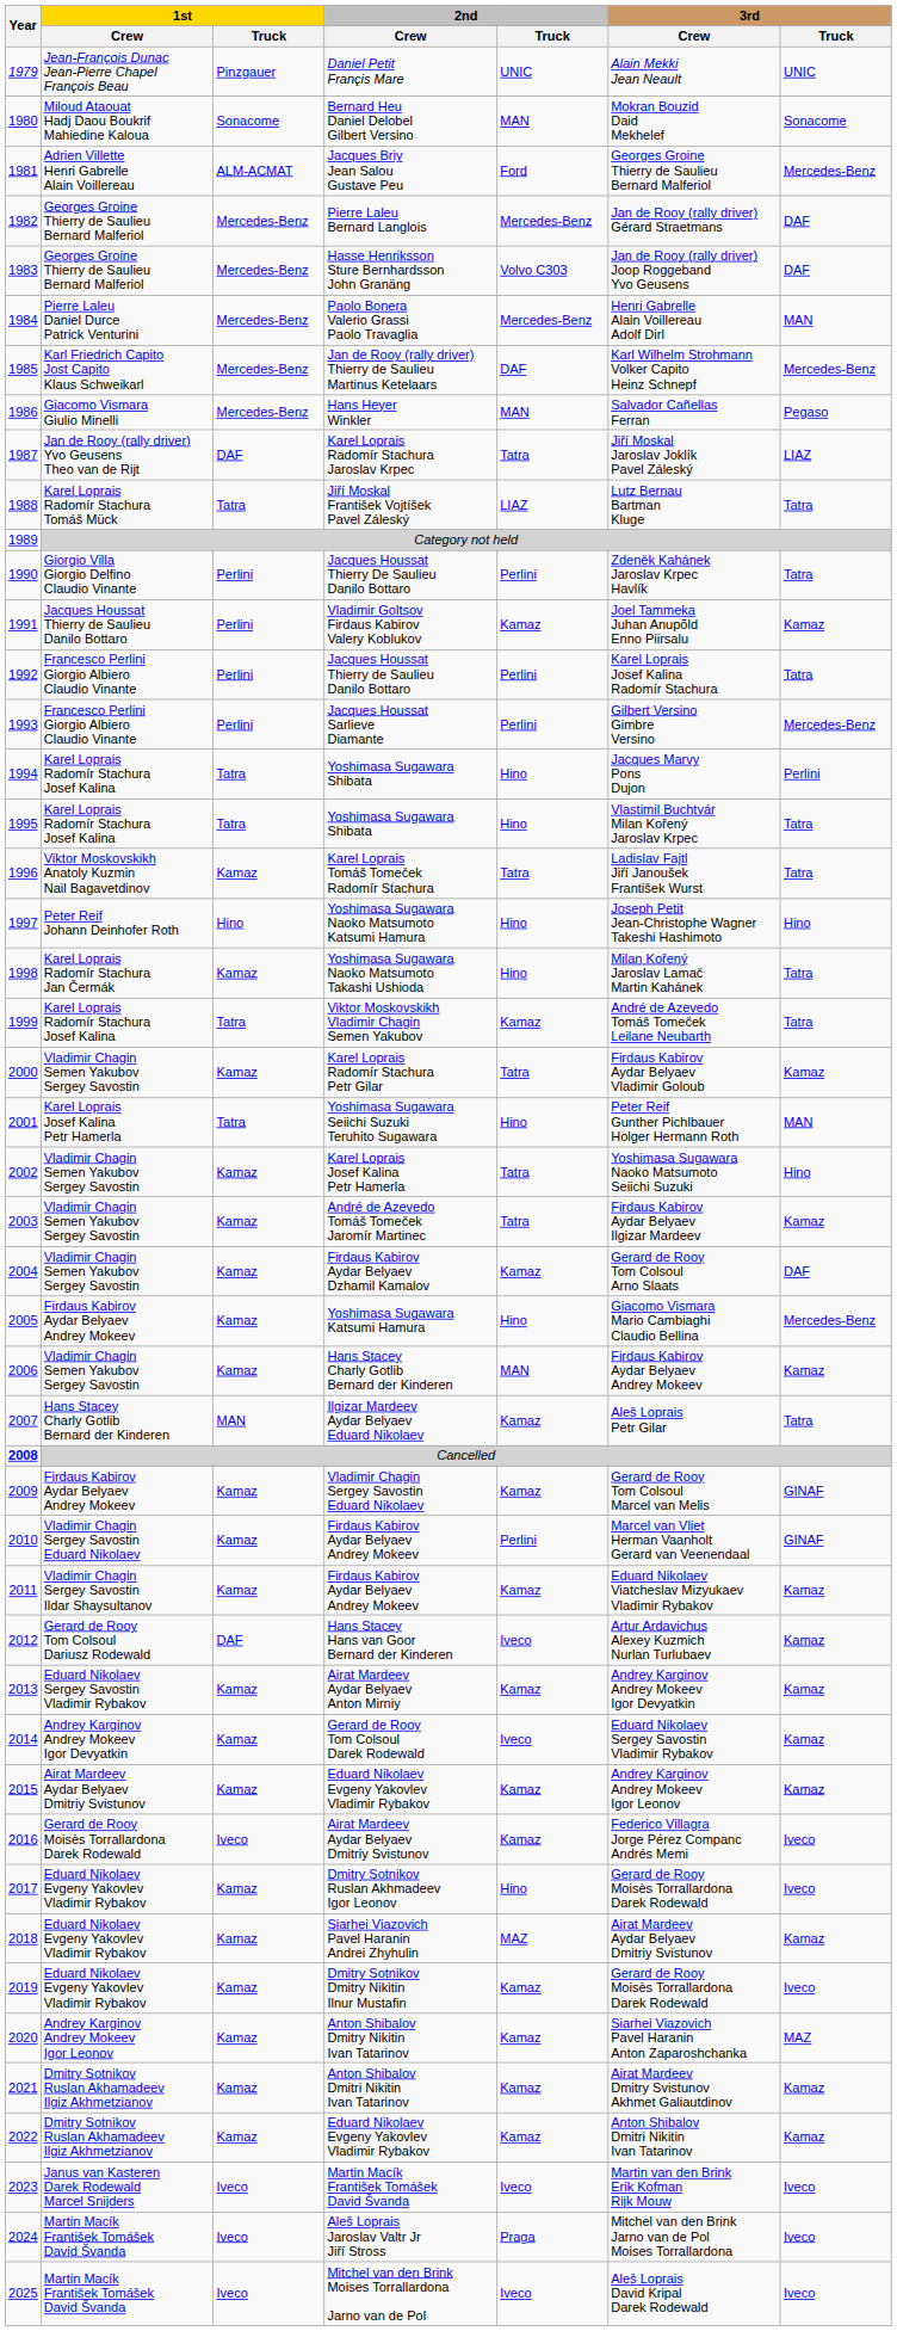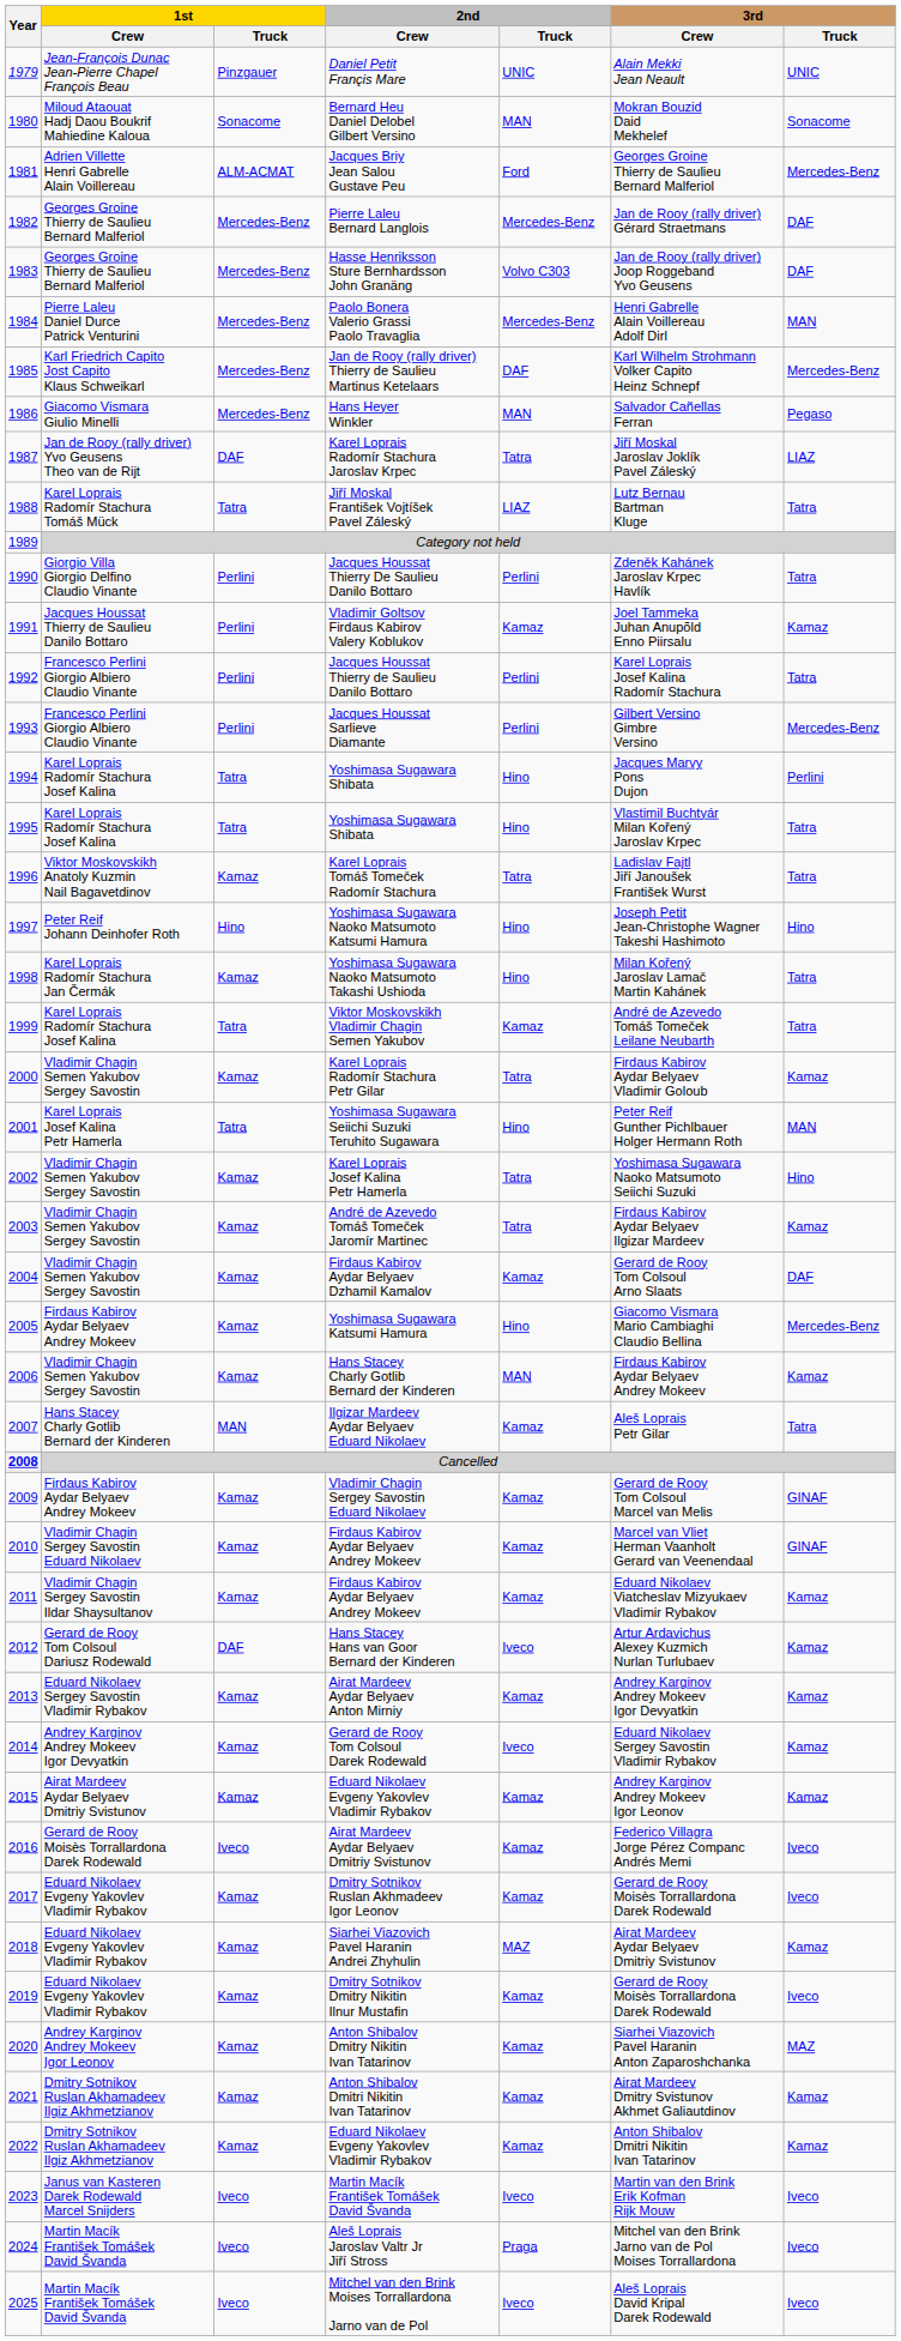 <table class="wikitable" style="font-size:85%; text-align:left;">
 <tr>
 <th rowspan=2 width=4%>Year</th>
 <th colspan=2 style="width:32%; background:gold">1st</th>
 <th colspan=2 style="width:32%; background:silver">2nd</th>
 <th colspan=2 style="width:32%; background:#cc9966">3rd</th>
 </tr>
 <tr>
 <th>Crew</th>
 <th>Truck</th>
 <th>Crew</th>
 <th>Truck</th>
 <th>Crew</th>
 <th>Truck</th>
 </tr>
 <tr>
 <td align=center><em><a href='#'>1979</a></em></td>
 <td><em> <a href='#'>Jean-François Dunac</a><br> Jean-Pierre Chapel<br> François Beau</em></td>
 <td><a href='#'>Pinzgauer</a></td>
 <td><em> <a href='#'>Daniel Petit</a><br> Françis Mare</em></td>
 <td><a href='#'>UNIC</a></td>
 <td><em> <a href='#'>Alain Mekki</a><br> Jean Neault</em></td>
 <td><a href='#'>UNIC</a></td>
 </tr>
 <tr>
 <td align=center><a href='#'>1980</a></td>
 <td> <a href='#'>Miloud Ataouat</a><br> Hadj Daou Boukrif<br> Mahiedine Kaloua</td>
 <td><a href='#'>Sonacome</a></td>
 <td> <a href='#'>Bernard Heu</a><br> Daniel Delobel<br> Gilbert Versino</td>
 <td><a href='#'>MAN</a></td>
 <td> <a href='#'>Mokran Bouzid</a><br> Daid<br> Mekhelef</td>
 <td><a href='#'>Sonacome</a></td>
 </tr>
 <tr>
 <td align=center><a href='#'>1981</a></td>
 <td> <a href='#'>Adrien Villette</a><br> Henri Gabrelle<br> Alain Voillereau</td>
 <td><a href='#'>ALM-ACMAT</a></td>
 <td> <a href='#'>Jacques Briy</a><br> Jean Salou<br> Gustave Peu</td>
 <td><a href='#'>Ford</a></td>
 <td> <a href='#'>Georges Groine</a><br> Thierry de Saulieu<br> Bernard Malferiol</td>
 <td><a href='#'>Mercedes-Benz</a></td>
 </tr>
 <tr>
 <td align=center><a href='#'>1982</a></td>
 <td> <a href='#'>Georges Groine</a><br> Thierry de Saulieu<br> Bernard Malferiol</td>
 <td><a href='#'>Mercedes-Benz</a></td>
 <td> <a href='#'>Pierre Laleu</a><br> Bernard Langlois</td>
 <td><a href='#'>Mercedes-Benz</a></td>
 <td> <a href='#'>Jan de Rooy (rally driver)</a><br> Gérard Straetmans</td>
 <td><a href='#'>DAF</a></td>
 </tr>
 <tr>
 <td align=center><a href='#'>1983</a></td>
 <td> <a href='#'>Georges Groine</a><br> Thierry de Saulieu<br> Bernard Malferiol</td>
 <td><a href='#'>Mercedes-Benz</a></td>
 <td> <a href='#'>Hasse Henriksson</a><br> Sture Bernhardsson<br> John Granäng</td>
 <td><a href='#'>Volvo C303</a></td>
 <td> <a href='#'>Jan de Rooy (rally driver)</a><br> Joop Roggeband<br> Yvo Geusens</td>
 <td><a href='#'>DAF</a></td>
 </tr>
 <tr>
 <td align=center><a href='#'>1984</a></td>
 <td> <a href='#'>Pierre Laleu</a><br> Daniel Durce<br> Patrick Venturini</td>
 <td><a href='#'>Mercedes-Benz</a></td>
 <td> <a href='#'>Paolo Bonera</a><br> Valerio Grassi<br> Paolo Travaglia</td>
 <td><a href='#'>Mercedes-Benz</a></td>
 <td> <a href='#'>Henri Gabrelle</a><br> Alain Voillereau<br> Adolf Dirl</td>
 <td><a href='#'>MAN</a></td>
 </tr>
 <tr>
 <td align=center><a href='#'>1985</a></td>
 <td> <a href='#'>Karl Friedrich Capito</a><br> <a href='#'>Jost Capito</a><br> Klaus Schweikarl</td>
 <td><a href='#'>Mercedes-Benz</a></td>
 <td> <a href='#'>Jan de Rooy (rally driver)</a><br> Thierry de Saulieu<br> Martinus Ketelaars</td>
 <td><a href='#'>DAF</a></td>
 <td> <a href='#'>Karl Wilhelm Strohmann</a><br> Volker Capito<br> Heinz Schnepf</td>
 <td><a href='#'>Mercedes-Benz</a></td>
 </tr>
 <tr>
 <td align=center><a href='#'>1986</a></td>
 <td> <a href='#'>Giacomo Vismara</a><br> Giulio Minelli</td>
 <td><a href='#'>Mercedes-Benz</a></td>
 <td> <a href='#'>Hans Heyer</a><br> Winkler</td>
 <td><a href='#'>MAN</a></td>
 <td> <a href='#'>Salvador Cañellas</a><br> Ferran</td>
 <td><a href='#'>Pegaso</a></td>
 </tr>
 <tr>
 <td align=center><a href='#'>1987</a></td>
 <td> <a href='#'>Jan de Rooy (rally driver)</a><br> Yvo Geusens <br> Theo van de Rijt</td>
 <td><a href='#'>DAF</a></td>
 <td> <a href='#'>Karel Loprais</a><br> Radomír Stachura <br> Jaroslav Krpec</td>
 <td><a href='#'>Tatra</a></td>
 <td> <a href='#'>Jiří Moskal</a><br> Jaroslav Joklík<br> Pavel Záleský</td>
 <td><a href='#'>LIAZ</a></td>
 </tr>
 <tr>
 <td align=center><a href='#'>1988</a></td>
 <td> <a href='#'>Karel Loprais</a><br> Radomír Stachura <br> Tomáš Mück</td>
 <td><a href='#'>Tatra</a></td>
 <td> <a href='#'>Jiří Moskal</a><br> František Vojtíšek<br> Pavel Záleský</td>
 <td><a href='#'>LIAZ</a></td>
 <td> <a href='#'>Lutz Bernau</a><br> Bartman<br> Kluge</td>
 <td><a href='#'>Tatra</a></td>
 </tr>
 <tr>
 <td align=center><a href='#'>1989</a></td>
 <td bgcolor=lightgrey align=center colspan=6><em>Category not held</em></td>
 </tr>
 <tr>
 <td align=center><a href='#'>1990</a></td>
 <td> <a href='#'>Giorgio Villa</a><br> Giorgio Delfino<br> Claudio Vinante</td>
 <td><a href='#'>Perlini</a></td>
 <td> <a href='#'>Jacques Houssat</a><br> Thierry De Saulieu<br> Danilo Bottaro</td>
 <td><a href='#'>Perlini</a></td>
 <td> <a href='#'>Zdeněk Kahánek</a><br> Jaroslav Krpec <br> Havlík</td>
 <td><a href='#'>Tatra</a></td>
 </tr>
 <tr>
 <td align=center><a href='#'>1991</a></td>
 <td> <a href='#'>Jacques Houssat</a><br> Thierry de Saulieu<br> Danilo Bottaro</td>
 <td><a href='#'>Perlini</a></td>
 <td> <a href='#'>Vladimir Goltsov</a><br> Firdaus Kabirov<br> Valery Koblukov</td>
 <td><a href='#'>Kamaz</a></td>
 <td> <a href='#'>Joel Tammeka</a><br> Juhan Anupõld <br> Enno Piirsalu</td>
 <td><a href='#'>Kamaz</a></td>
 </tr>
 <tr>
 <td align=center><a href='#'>1992</a></td>
 <td> <a href='#'>Francesco Perlini</a><br> Giorgio Albiero<br> Claudio Vinante</td>
 <td><a href='#'>Perlini</a></td>
 <td> <a href='#'>Jacques Houssat</a><br> Thierry de Saulieu<br> Danilo Bottaro</td>
 <td><a href='#'>Perlini</a></td>
 <td> <a href='#'>Karel Loprais</a><br> Josef Kalina <br> Radomír Stachura</td>
 <td><a href='#'>Tatra</a></td>
 </tr>
 <tr>
 <td align=center><a href='#'>1993</a></td>
 <td> <a href='#'>Francesco Perlini</a><br> Giorgio Albiero<br> Claudio Vinante</td>
 <td><a href='#'>Perlini</a></td>
 <td> <a href='#'>Jacques Houssat</a><br>Sarlieve<br>Diamante</td>
 <td><a href='#'>Perlini</a></td>
 <td> <a href='#'>Gilbert Versino</a><br>Gimbre<br>Versino</td>
 <td><a href='#'>Mercedes-Benz</a></td>
 </tr>
 <tr>
 <td align=center><a href='#'>1994</a></td>
 <td> <a href='#'>Karel Loprais</a><br> Radomír Stachura <br> Josef Kalina</td>
 <td><a href='#'>Tatra</a></td>
 <td> <a href='#'>Yoshimasa Sugawara</a><br> Shibata</td>
 <td><a href='#'>Hino</a></td>
 <td> <a href='#'>Jacques Marvy</a><br> Pons<br> Dujon</td>
 <td><a href='#'>Perlini</a></td>
 </tr>
 <tr>
 <td align=center><a href='#'>1995</a></td>
 <td> <a href='#'>Karel Loprais</a><br> Radomír Stachura <br> Josef Kalina</td>
 <td><a href='#'>Tatra</a></td>
 <td> <a href='#'>Yoshimasa Sugawara</a><br> Shibata</td>
 <td><a href='#'>Hino</a></td>
 <td> <a href='#'>Vlastimil Buchtyár</a><br> Milan Kořený<br> Jaroslav Krpec</td>
 <td><a href='#'>Tatra</a></td>
 </tr>
 <tr>
 <td align=center><a href='#'>1996</a></td>
 <td> <a href='#'>Viktor Moskovskikh</a><br> Anatoly Kuzmin<br> Nail Bagavetdinov</td>
 <td><a href='#'>Kamaz</a></td>
 <td> <a href='#'>Karel Loprais</a><br> Tomáš Tomeček<br> Radomír Stachura</td>
 <td><a href='#'>Tatra</a></td>
 <td> <a href='#'>Ladislav Fajtl</a><br> Jiří Janoušek<br>František Wurst</td>
 <td><a href='#'>Tatra</a></td>
 </tr>
 <tr>
 <td align=center><a href='#'>1997</a></td>
 <td> <a href='#'>Peter Reif</a><br> Johann Deinhofer Roth</td>
 <td><a href='#'>Hino</a></td>
 <td> <a href='#'>Yoshimasa Sugawara</a><br> Naoko Matsumoto<br> Katsumi Hamura</td>
 <td><a href='#'>Hino</a></td>
 <td> <a href='#'>Joseph Petit</a><br> Jean-Christophe Wagner<br> Takeshi Hashimoto</td>
 <td><a href='#'>Hino</a></td>
 </tr>
 <tr>
 <td align=center><a href='#'>1998</a></td>
 <td> <a href='#'>Karel Loprais</a><br> Radomír Stachura <br> Jan Čermák</td>
 <td><a href='#'>Kamaz</a></td>
 <td> <a href='#'>Yoshimasa Sugawara</a><br> Naoko Matsumoto<br> Takashi Ushioda</td>
 <td><a href='#'>Hino</a></td>
 <td> <a href='#'>Milan Kořený</a><br> Jaroslav Lamač <br> Martin Kahánek</td>
 <td><a href='#'>Tatra</a></td>
 </tr>
 <tr>
 <td align=center><a href='#'>1999</a></td>
 <td> <a href='#'>Karel Loprais</a><br> Radomír Stachura <br> Josef Kalina</td>
 <td><a href='#'>Tatra</a></td>
 <td> <a href='#'>Viktor Moskovskikh</a><br> <a href='#'>Vladimir Chagin</a> <br> Semen Yakubov</td>
 <td><a href='#'>Kamaz</a></td>
 <td> <a href='#'>André de Azevedo</a><br> Tomáš Tomeček <br> <a href='#'>Leilane Neubarth</a></td>
 <td><a href='#'>Tatra</a></td>
 </tr>
 <tr>
 <td align=center><a href='#'>2000</a></td>
 <td> <a href='#'>Vladimir Chagin</a><br> Semen Yakubov <br> Sergey Savostin</td>
 <td><a href='#'>Kamaz</a></td>
 <td> <a href='#'>Karel Loprais</a><br> Radomír Stachura <br> Petr Gilar</td>
 <td><a href='#'>Tatra</a></td>
 <td> <a href='#'>Firdaus Kabirov</a><br> Aydar Belyaev <br> Vladimir Goloub</td>
 <td><a href='#'>Kamaz</a></td>
 </tr>
 <tr>
 <td align=center><a href='#'>2001</a></td>
 <td> <a href='#'>Karel Loprais</a><br> Josef Kalina <br> Petr Hamerla</td>
 <td><a href='#'>Tatra</a></td>
 <td> <a href='#'>Yoshimasa Sugawara</a><br> Seiichi Suzuki<br> Teruhito Sugawara</td>
 <td><a href='#'>Hino</a></td>
 <td> <a href='#'>Peter Reif</a><br> Gunther Pichlbauer<br> Holger Hermann Roth</td>
 <td><a href='#'>MAN</a></td>
 </tr>
 <tr>
 <td align=center><a href='#'>2002</a></td>
 <td> <a href='#'>Vladimir Chagin</a><br> Semen Yakubov <br> Sergey Savostin</td>
 <td><a href='#'>Kamaz</a></td>
 <td> <a href='#'>Karel Loprais</a><br> Josef Kalina <br> Petr Hamerla</td>
 <td><a href='#'>Tatra</a></td>
 <td> <a href='#'>Yoshimasa Sugawara</a><br> Naoko Matsumoto<br> Seiichi Suzuki</td>
 <td><a href='#'>Hino</a></td>
 </tr>
 <tr>
 <td align=center><a href='#'>2003</a></td>
 <td> <a href='#'>Vladimir Chagin</a><br> Semen Yakubov <br> Sergey Savostin</td>
 <td><a href='#'>Kamaz</a></td>
 <td> <a href='#'>André de Azevedo</a><br> Tomáš Tomeček <br> Jaromír Martinec</td>
 <td><a href='#'>Tatra</a></td>
 <td> <a href='#'>Firdaus Kabirov</a><br> Aydar Belyaev <br> Ilgizar Mardeev</td>
 <td><a href='#'>Kamaz</a></td>
 </tr>
 <tr>
 <td align=center><a href='#'>2004</a></td>
 <td> <a href='#'>Vladimir Chagin</a><br> Semen Yakubov <br> Sergey Savostin</td>
 <td><a href='#'>Kamaz</a></td>
 <td> <a href='#'>Firdaus Kabirov</a><br> Aydar Belyaev <br> Dzhamil Kamalov</td>
 <td><a href='#'>Kamaz</a></td>
 <td> <a href='#'>Gerard de Rooy</a><br> Tom Colsoul <br> Arno Slaats</td>
 <td><a href='#'>DAF</a></td>
 </tr>
 <tr>
 <td align=center><a href='#'>2005</a></td>
 <td> <a href='#'>Firdaus Kabirov</a><br> Aydar Belyaev <br> Andrey Mokeev</td>
 <td><a href='#'>Kamaz</a></td>
 <td> <a href='#'>Yoshimasa Sugawara</a><br> Katsumi Hamura</td>
 <td><a href='#'>Hino</a></td>
 <td> <a href='#'>Giacomo Vismara</a><br> Mario Cambiaghi <br> Claudio Bellina</td>
 <td><a href='#'>Mercedes-Benz</a></td>
 </tr>
 <tr>
 <td align=center><a href='#'>2006</a></td>
 <td> <a href='#'>Vladimir Chagin</a><br> Semen Yakubov <br> Sergey Savostin</td>
 <td><a href='#'>Kamaz</a></td>
 <td> <a href='#'>Hans Stacey</a><br> Charly Gotlib <br> Bernard der Kinderen</td>
 <td><a href='#'>MAN</a></td>
 <td> <a href='#'>Firdaus Kabirov</a><br> Aydar Belyaev <br> Andrey Mokeev</td>
 <td><a href='#'>Kamaz</a></td>
 </tr>
 <tr>
 <td align=center><a href='#'>2007</a></td>
 <td> <a href='#'>Hans Stacey</a><br> Charly Gotlib <br> Bernard der Kinderen</td>
 <td><a href='#'>MAN</a></td>
 <td> <a href='#'>Ilgizar Mardeev</a><br> Aydar Belyaev <br> <a href='#'>Eduard Nikolaev</a></td>
 <td><a href='#'>Kamaz</a></td>
 <td> <a href='#'>Aleš Loprais</a><br> Petr Gilar</td>
 <td><a href='#'>Tatra</a></td>
 </tr>
 <tr>
 <th><a href='#'>2008</a></th>
 <td bgcolor=lightgrey colspan="6" style="text-align:center;"><em>Cancelled</em></td>
 </tr>
 <tr>
 <td align=center><a href='#'>2009</a></td>
 <td> <a href='#'>Firdaus Kabirov</a><br> Aydar Belyaev <br> Andrey Mokeev</td>
 <td><a href='#'>Kamaz</a></td>
 <td> <a href='#'>Vladimir Chagin</a><br> Sergey Savostin <br> <a href='#'>Eduard Nikolaev</a></td>
 <td><a href='#'>Kamaz</a></td>
 <td> <a href='#'>Gerard de Rooy</a><br> Tom Colsoul <br> Marcel van Melis</td>
 <td><a href='#'>GINAF</a></td>
 </tr>
 <tr>
 <td align=center><a href='#'>2010</a></td>
 <td> <a href='#'>Vladimir Chagin</a><br> Sergey Savostin <br> <a href='#'>Eduard Nikolaev</a></td>
 <td><a href='#'>Kamaz</a></td>
 <td> <a href='#'>Firdaus Kabirov</a><br> Aydar Belyaev <br> Andrey Mokeev</td>
-<td><a href='#'>Perlini</a></td>
+<td><a href='#'>Kamaz</a></td>
 <td> <a href='#'>Marcel van Vliet</a><br> Herman Vaanholt <br> Gerard van Veenendaal</td>
 <td><a href='#'>GINAF</a></td>
 </tr>
 <tr>
 <td align=center><a href='#'>2011</a></td>
 <td> <a href='#'>Vladimir Chagin</a><br> Sergey Savostin <br> Ildar Shaysultanov</td>
 <td><a href='#'>Kamaz</a></td>
 <td> <a href='#'>Firdaus Kabirov</a><br> Aydar Belyaev <br> Andrey Mokeev</td>
 <td><a href='#'>Kamaz</a></td>
 <td> <a href='#'>Eduard Nikolaev</a><br> Viatcheslav Mizyukaev <br> Vladimir Rybakov</td>
 <td><a href='#'>Kamaz</a></td>
 </tr>
 <tr>
 <td align=center><a href='#'>2012</a></td>
 <td> <a href='#'>Gerard de Rooy</a><br> Tom Colsoul <br> Dariusz Rodewald</td>
 <td><a href='#'>DAF</a></td>
 <td> <a href='#'>Hans Stacey</a><br> Hans van Goor <br> Bernard der Kinderen</td>
 <td><a href='#'>Iveco</a></td>
 <td> <a href='#'>Artur Ardavichus</a><br> Alexey Kuzmich  <br> Nurlan Turlubaev</td>
 <td><a href='#'>Kamaz</a></td>
 </tr>
 <tr>
 <td align=center><a href='#'>2013</a></td>
 <td> <a href='#'>Eduard Nikolaev</a><br> Sergey Savostin <br> Vladimir Rybakov</td>
 <td><a href='#'>Kamaz</a></td>
 <td> <a href='#'>Airat Mardeev</a><br> Aydar Belyaev<br> Anton Mirniy</td>
 <td><a href='#'>Kamaz</a></td>
 <td> <a href='#'>Andrey Karginov</a><br> Andrey Mokeev <br> Igor Devyatkin</td>
 <td><a href='#'>Kamaz</a></td>
 </tr>
 <tr>
 <td align=center><a href='#'>2014</a></td>
 <td> <a href='#'>Andrey Karginov</a><br> Andrey Mokeev <br> Igor Devyatkin</td>
 <td><a href='#'>Kamaz</a></td>
 <td> <a href='#'>Gerard de Rooy</a><br> Tom Colsoul <br> Darek Rodewald</td>
 <td><a href='#'>Iveco</a></td>
 <td> <a href='#'>Eduard Nikolaev</a><br> Sergey Savostin <br> Vladimir Rybakov</td>
 <td><a href='#'>Kamaz</a></td>
 </tr>
 <tr>
 <td align=center><a href='#'>2015</a></td>
 <td> <a href='#'>Airat Mardeev</a><br> Aydar Belyaev<br> Dmitriy Svistunov</td>
 <td><a href='#'>Kamaz</a></td>
 <td> <a href='#'>Eduard Nikolaev</a><br> Evgeny Yakovlev<br> Vladimir Rybakov</td>
 <td><a href='#'>Kamaz</a></td>
 <td> <a href='#'>Andrey Karginov</a><br> Andrey Mokeev <br> Igor Leonov</td>
 <td><a href='#'>Kamaz</a></td>
 </tr>
 <tr>
 <td align=center><a href='#'>2016</a></td>
 <td> <a href='#'>Gerard de Rooy</a><br> Moisès Torrallardona<br> Darek Rodewald</td>
 <td><a href='#'>Iveco</a></td>
 <td> <a href='#'>Airat Mardeev</a><br> Aydar Belyaev<br> Dmitriy Svistunov</td>
 <td><a href='#'>Kamaz</a></td>
 <td> <a href='#'>Federico Villagra</a><br> Jorge Pérez Companc<br> Andrés Memi</td>
 <td><a href='#'>Iveco</a></td>
 </tr>
 <tr>
 <td align=center><a href='#'>2017</a></td>
 <td> <a href='#'>Eduard Nikolaev</a><br> Evgeny Yakovlev<br> Vladimir Rybakov</td>
 <td><a href='#'>Kamaz</a></td>
 <td> <a href='#'>Dmitry Sotnikov</a><br> Ruslan Akhmadeev<br> Igor Leonov</td>
-<td><a href='#'>Hino</a></td>
+<td><a href='#'>Kamaz</a></td>
 <td> <a href='#'>Gerard de Rooy</a><br> Moisès Torrallardona<br> Darek Rodewald</td>
 <td><a href='#'>Iveco</a></td>
 </tr>
 <tr>
 <td align=center><a href='#'>2018</a></td>
 <td> <a href='#'>Eduard Nikolaev</a><br> Evgeny Yakovlev<br> Vladimir Rybakov</td>
 <td><a href='#'>Kamaz</a></td>
 <td> <a href='#'>Siarhei Viazovich</a><br> Pavel Haranin<br> Andrei Zhyhulin</td>
 <td><a href='#'>MAZ</a></td>
 <td> <a href='#'>Airat Mardeev</a><br> Aydar Belyaev<br> Dmitriy Svistunov</td>
 <td><a href='#'>Kamaz</a></td>
 </tr>
 <tr>
 <td align=center><a href='#'>2019</a></td>
 <td> <a href='#'>Eduard Nikolaev</a><br> Evgeny Yakovlev<br> Vladimir Rybakov</td>
 <td><a href='#'>Kamaz</a></td>
 <td> <a href='#'>Dmitry Sotnikov</a><br> Dmitry Nikitin<br> Ilnur Mustafin</td>
 <td><a href='#'>Kamaz</a></td>
 <td> <a href='#'>Gerard de Rooy</a><br> Moisès Torrallardona<br> Darek Rodewald</td>
 <td><a href='#'>Iveco</a></td>
 </tr>
 <tr>
 <td align=center><a href='#'>2020</a></td>
 <td> <a href='#'>Andrey Karginov</a><br> <a href='#'>Andrey Mokeev</a><br> <a href='#'>Igor Leonov</a></td>
 <td><a href='#'>Kamaz</a></td>
 <td> <a href='#'>Anton Shibalov</a><br> Dmitry Nikitin<br> Ivan Tatarinov</td>
 <td><a href='#'>Kamaz</a></td>
 <td> <a href='#'>Siarhei Viazovich</a><br> Pavel Haranin<br> Anton Zaparoshchanka</td>
 <td><a href='#'>MAZ</a></td>
 </tr>
 <tr>
 <td align=center><a href='#'>2021</a></td>
 <td> <a href='#'>Dmitry Sotnikov</a><br> <a href='#'>Ruslan Akhamadeev</a><br> <a href='#'>Ilgiz Akhmetzianov</a></td>
 <td><a href='#'>Kamaz</a></td>
 <td> <a href='#'>Anton Shibalov</a><br> Dmitri Nikitin<br> Ivan Tatarinov</td>
 <td><a href='#'>Kamaz</a></td>
 <td> <a href='#'>Airat Mardeev</a><br> Dmitry Svistunov<br> Akhmet Galiautdinov</td>
 <td><a href='#'>Kamaz</a></td>
 </tr>
 <tr>
 <td align=center><a href='#'>2022</a></td>
 <td> <a href='#'>Dmitry Sotnikov</a><br> <a href='#'>Ruslan Akhamadeev</a><br> <a href='#'>Ilgiz Akhmetzianov</a></td>
 <td><a href='#'>Kamaz</a></td>
 <td> <a href='#'>Eduard Nikolaev</a><br> Evgeny Yakovlev<br> Vladimir Rybakov</td>
 <td><a href='#'>Kamaz</a></td>
 <td> <a href='#'>Anton Shibalov</a><br> Dmitri Nikitin<br> Ivan Tatarinov</td>
 <td><a href='#'>Kamaz</a></td>
 </tr>
 <tr>
 <td align=center><a href='#'>2023</a></td>
 <td> <a href='#'>Janus van Kasteren</a><br> <a href='#'>Darek Rodewald</a><br> <a href='#'>Marcel Snijders</a></td>
 <td><a href='#'>Iveco</a></td>
 <td> <a href='#'>Martin Macík</a><br> <a href='#'>František Tomášek</a><br> <a href='#'>David Švanda</a></td>
 <td><a href='#'>Iveco</a></td>
 <td> <a href='#'>Martin van den Brink</a><br> <a href='#'>Erik Kofman</a><br> <a href='#'>Rijk Mouw</a></td>
 <td><a href='#'>Iveco</a></td>
 </tr>
 <tr>
 <td align=center><a href='#'>2024</a></td>
 <td> <a href='#'>Martin Macík</a><br> <a href='#'>František Tomášek</a><br> <a href='#'>David Švanda</a></td>
 <td><a href='#'>Iveco</a></td>
 <td> <a href='#'>Aleš Loprais</a><br> Jaroslav Valtr Jr  <br> Jiří Stross</td>
 <td><a href='#'>Praga</a></td>
 <td> Mitchel van den Brink <br> Jarno van de Pol <br> Moises Torrallardona</td>
 <td><a href='#'>Iveco</a></td>
 </tr>
 <tr>
 <td align=center><a href='#'>2025</a></td>
 <td> <a href='#'>Martin Macík</a><br> <a href='#'>František Tomášek</a><br> <a href='#'>David Švanda</a></td>
 <td><a href='#'>Iveco</a></td>
 <td> <a href='#'>Mitchel van den Brink</a> <br>  Moises Torrallardona<br><br> Jarno van de Pol</td>
 <td><a href='#'>Iveco</a></td>
 <td> <a href='#'>Aleš Loprais</a><br> David Kripal <br> Darek Rodewald</td>
 <td><a href='#'>Iveco</a></td>
 </tr>
 </table>
